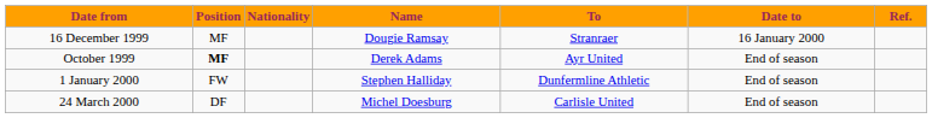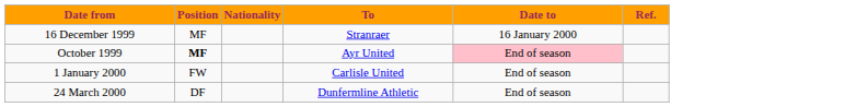 <table class="wikitable"  style="text-align:center; font-size:90%; ">
 <tr>
 <th style="background:#ffa000; color:#98285c; width:200px;">Date from</th>
 <th style="background:#ffa000; color:#98285c; width:50px;">Position</th>
 <th style="background:#ffa000; color:#98285c; width:50px;">Nationality</th>
-<th style="background:#ffa000; color:#98285c; width:200px;">Name</th>
 <th style="background:#ffa000; color:#98285c; width:200px;">To</th>
 <th style="background:#ffa000; color:#98285c; width:200px;">Date to</th>
 <th style="background:#ffa000; color:#98285c; width:50px;">Ref.</th>
 </tr>
 <tr>
 <td>16 December 1999</td>
 <td>MF</td>
 <td></td>
-<td><a href='#'>Dougie Ramsay</a></td>
 <td><a href='#'>Stranraer</a></td>
 <td>16 January 2000</td>
 <td></td>
 </tr>
 <tr>
 <td>October 1999</td>
 <td><strong>MF</strong></td>
 <td></td>
-<td><a href='#'>Derek Adams</a></td>
 <td><a href='#'>Ayr United</a></td>
-<td>End of season</td>
+<td style="background: pink;">End of season</td>
 <td></td>
 </tr>
 <tr>
 <td>1 January 2000</td>
 <td>FW</td>
 <td></td>
-<td><a href='#'>Stephen Halliday</a></td>
-<td><a href='#'>Dunfermline Athletic</a></td>
+<td><a href='#'>Carlisle United</a></td>
 <td>End of season</td>
 <td></td>
 </tr>
 <tr>
 <td>24 March 2000</td>
 <td>DF</td>
 <td></td>
-<td><a href='#'>Michel Doesburg</a></td>
-<td><a href='#'>Carlisle United</a></td>
+<td><a href='#'>Dunfermline Athletic</a></td>
 <td>End of season</td>
 <td></td>
 </tr>
 </table>
